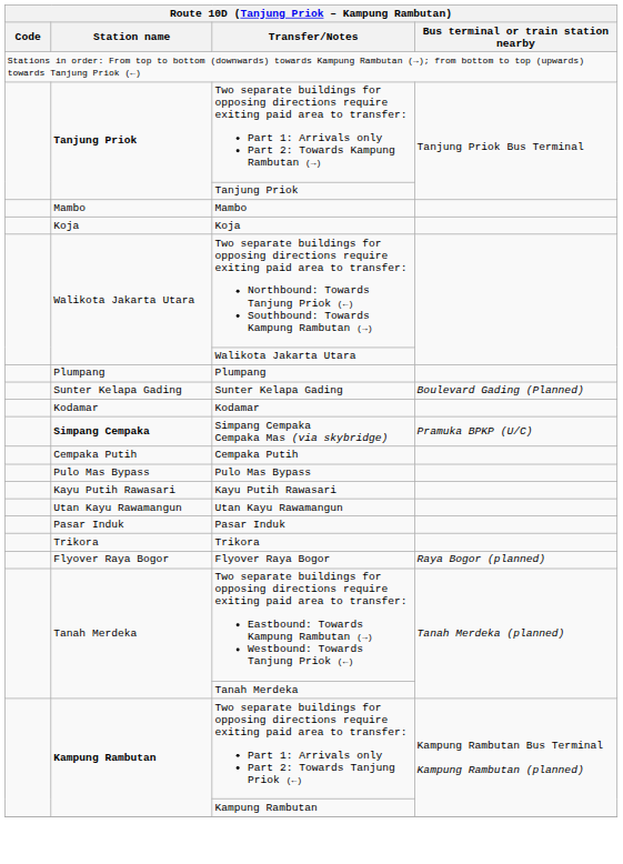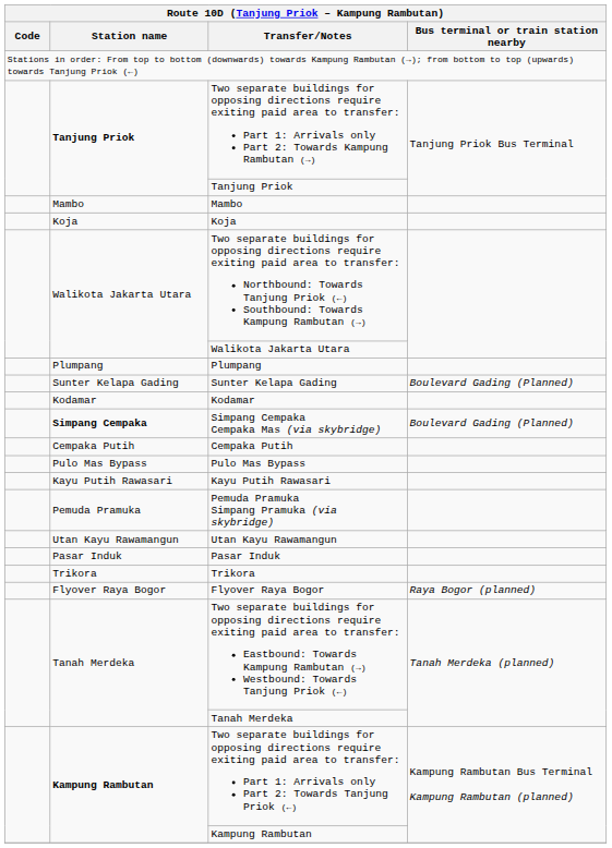 <table class="wikitable" style="font-size:100%">
 <tr>
 <th colspan="4" align="left"> Route 10D (<a href='#'>Tanjung Priok</a> – Kampung Rambutan)</th>
 </tr>
 <tr>
 <th width="50">Code</th>
 <th width="190">Station name</th>
 <th width="240">Transfer/Notes</th>
 <th width="240">Bus terminal or train station nearby</th>
 </tr>
 <tr>
 <td colspan="4"><small>Stations in order: From top to bottom (downwards) towards Kampung Rambutan (→); from bottom to top (upwards) towards Tanjung Priok (←)</small></td>
 </tr>
 <tr>
 <td rowspan="2" align="center"><strong></strong><br><strong></strong></td>
 <td rowspan="2"><strong>Tanjung Priok</strong></td>
 <td>Two separate buildings for opposing directions require exiting paid area to transfer:<br><ul><li>Part 1: Arrivals only</li><li>Part 2: Towards Kampung Rambutan <small>(→)</small></li></ul></td>
 <td rowspan="2"> <br> Tanjung Priok Bus Terminal</td>
 </tr>
 <tr>
 <td>   Tanjung Priok</td>
 </tr>
 <tr>
 <td align="center"><strong></strong><br><strong></strong></td>
 <td>Mambo</td>
 <td>  Mambo</td>
 <td></td>
 </tr>
 <tr>
 <td align="center"><strong></strong><br><strong></strong></td>
 <td>Koja</td>
 <td>  Koja</td>
 <td></td>
 </tr>
 <tr>
 <td rowspan="2" align="center"><strong></strong><br><strong></strong></td>
 <td rowspan="2">Walikota Jakarta Utara</td>
 <td>Two separate buildings for opposing directions require exiting paid area to transfer:<br><ul><li>Northbound: Towards Tanjung Priok <small>(←)</small></li><li>Southbound: Towards Kampung Rambutan <small>(→)</small></li></ul></td>
 <td rowspan="2"></td>
 </tr>
 <tr>
 <td>  Walikota Jakarta Utara</td>
 </tr>
 <tr>
 <td align="center"><strong></strong><br><strong></strong></td>
 <td>Plumpang</td>
 <td>  Plumpang</td>
 <td></td>
 </tr>
 <tr>
 <td align="center"><strong></strong><br><strong></strong></td>
 <td>Sunter Kelapa Gading</td>
 <td>  Sunter Kelapa Gading</td>
 <td> <em>Boulevard Gading (Planned)</em></td>
 </tr>
 <tr>
 <td align="center"><strong></strong></td>
 <td>Kodamar</td>
 <td> Kodamar</td>
 <td></td>
 </tr>
 <tr>
 <td align="center"><strong></strong></td>
 <td><strong>Simpang Cempaka</strong></td>
 <td>  Simpang Cempaka<br>   Cempaka Mas <em>(via skybridge)</em></td>
-<td><em> Pramuka BPKP (U/C)</em></td>
+<td> <em>Boulevard Gading (Planned)</em></td>
 </tr>
 <tr>
 <td align="center"><strong></strong></td>
 <td>Cempaka Putih</td>
 <td>  Cempaka Putih</td>
 <td></td>
 </tr>
 <tr>
 <td align="center"><strong></strong></td>
 <td>Pulo Mas Bypass</td>
 <td>  Pulo Mas Bypass</td>
 <td></td>
 </tr>
 <tr>
 <td align="center"><strong></strong></td>
 <td>Kayu Putih Rawasari</td>
 <td>  Kayu Putih Rawasari</td>
+<td></td>
+</tr>
+<tr>
+<td align="center"><strong></strong></td>
+<td>Pemuda Pramuka</td>
+<td>  Pemuda Pramuka<br>  Simpang Pramuka <em>(via skybridge)</em></td>
 <td></td>
 </tr>
 <tr>
 <td align="center"><strong></strong></td>
 <td>Utan Kayu Rawamangun</td>
 <td>  Utan Kayu Rawamangun</td>
 <td></td>
 </tr>
 <tr>
 <td align="center"><strong></strong></td>
 <td>Pasar Induk</td>
 <td>  Pasar Induk</td>
 <td></td>
 </tr>
 <tr>
 <td align="center"><strong></strong></td>
 <td>Trikora</td>
 <td>  Trikora</td>
 <td></td>
 </tr>
 <tr>
 <td align="center"><strong></strong></td>
 <td>Flyover Raya Bogor</td>
 <td>  Flyover Raya Bogor</td>
 <td> <em>Raya Bogor (planned)</em></td>
 </tr>
 <tr>
 <td rowspan="2" align="center"><strong></strong></td>
 <td rowspan="2">Tanah Merdeka</td>
 <td>Two separate buildings for opposing directions require exiting paid area to transfer:<br><ul><li>Eastbound: Towards Kampung Rambutan <small>(→)</small></li><li>Westbound: Towards Tanjung Priok <small>(←)</small></li></ul></td>
 <td rowspan="2"> <em>Tanah Merdeka (planned)</em></td>
 </tr>
 <tr>
 <td>  Tanah Merdeka</td>
 </tr>
 <tr>
 <td rowspan="2" align="center"><strong></strong></td>
 <td rowspan="2"><strong>Kampung Rambutan</strong></td>
 <td>Two separate buildings for opposing directions require exiting paid area to transfer:<br><ul><li>Part 1: Arrivals only</li><li>Part 2: Towards Tanjung Priok <small>(←)</small></li></ul></td>
 <td rowspan="2"> Kampung Rambutan Bus Terminal<br> <br> <em>Kampung Rambutan (planned)</em></td>
 </tr>
 <tr>
 <td>  Kampung Rambutan</td>
 </tr>
 <tr>
 </tr>
 </table>
